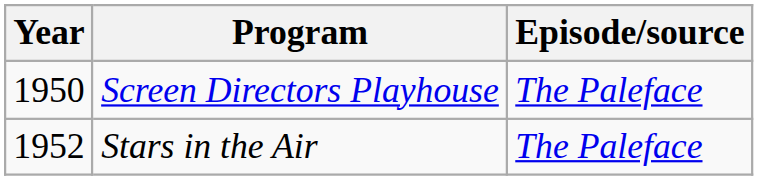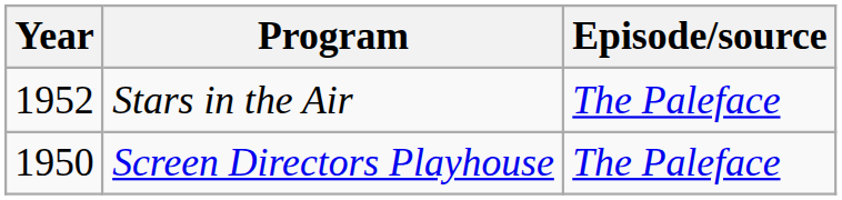 <table class="wikitable">
 <tr>
 <th>Year</th>
 <th>Program</th>
 <th>Episode/source</th>
 </tr>
 <tr>
+<td>1952</td>
+<td><em>Stars in the Air</em></td>
+<td><em><a href='#'>The Paleface</a></em></td>
+</tr>
+<tr>
 <td>1950</td>
 <td><em><a href='#'>Screen Directors Playhouse</a></em></td>
 <td><em><a href='#'>The Paleface</a></em></td>
 </tr>
-<tr>
-<td>1952</td>
-<td><em>Stars in the Air</em></td>
-<td><em><a href='#'>The Paleface</a></em></td>
-</tr>
 </table>
